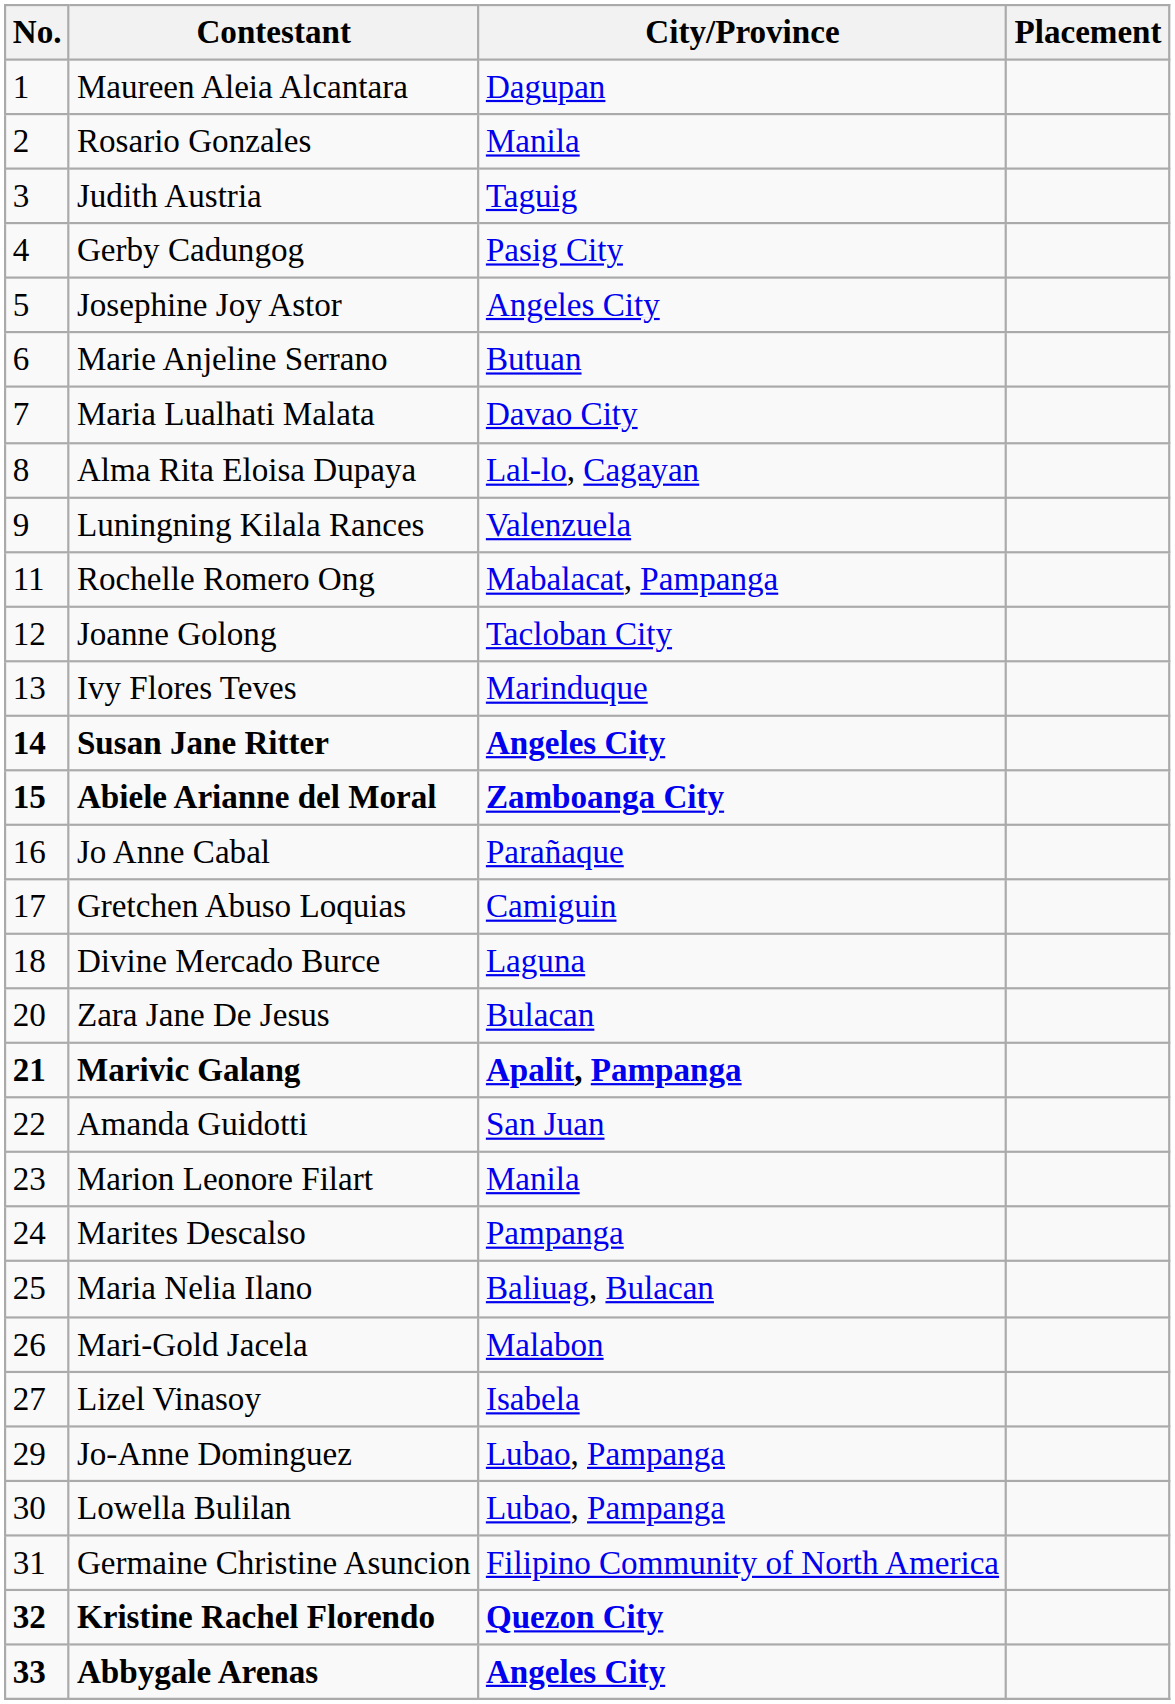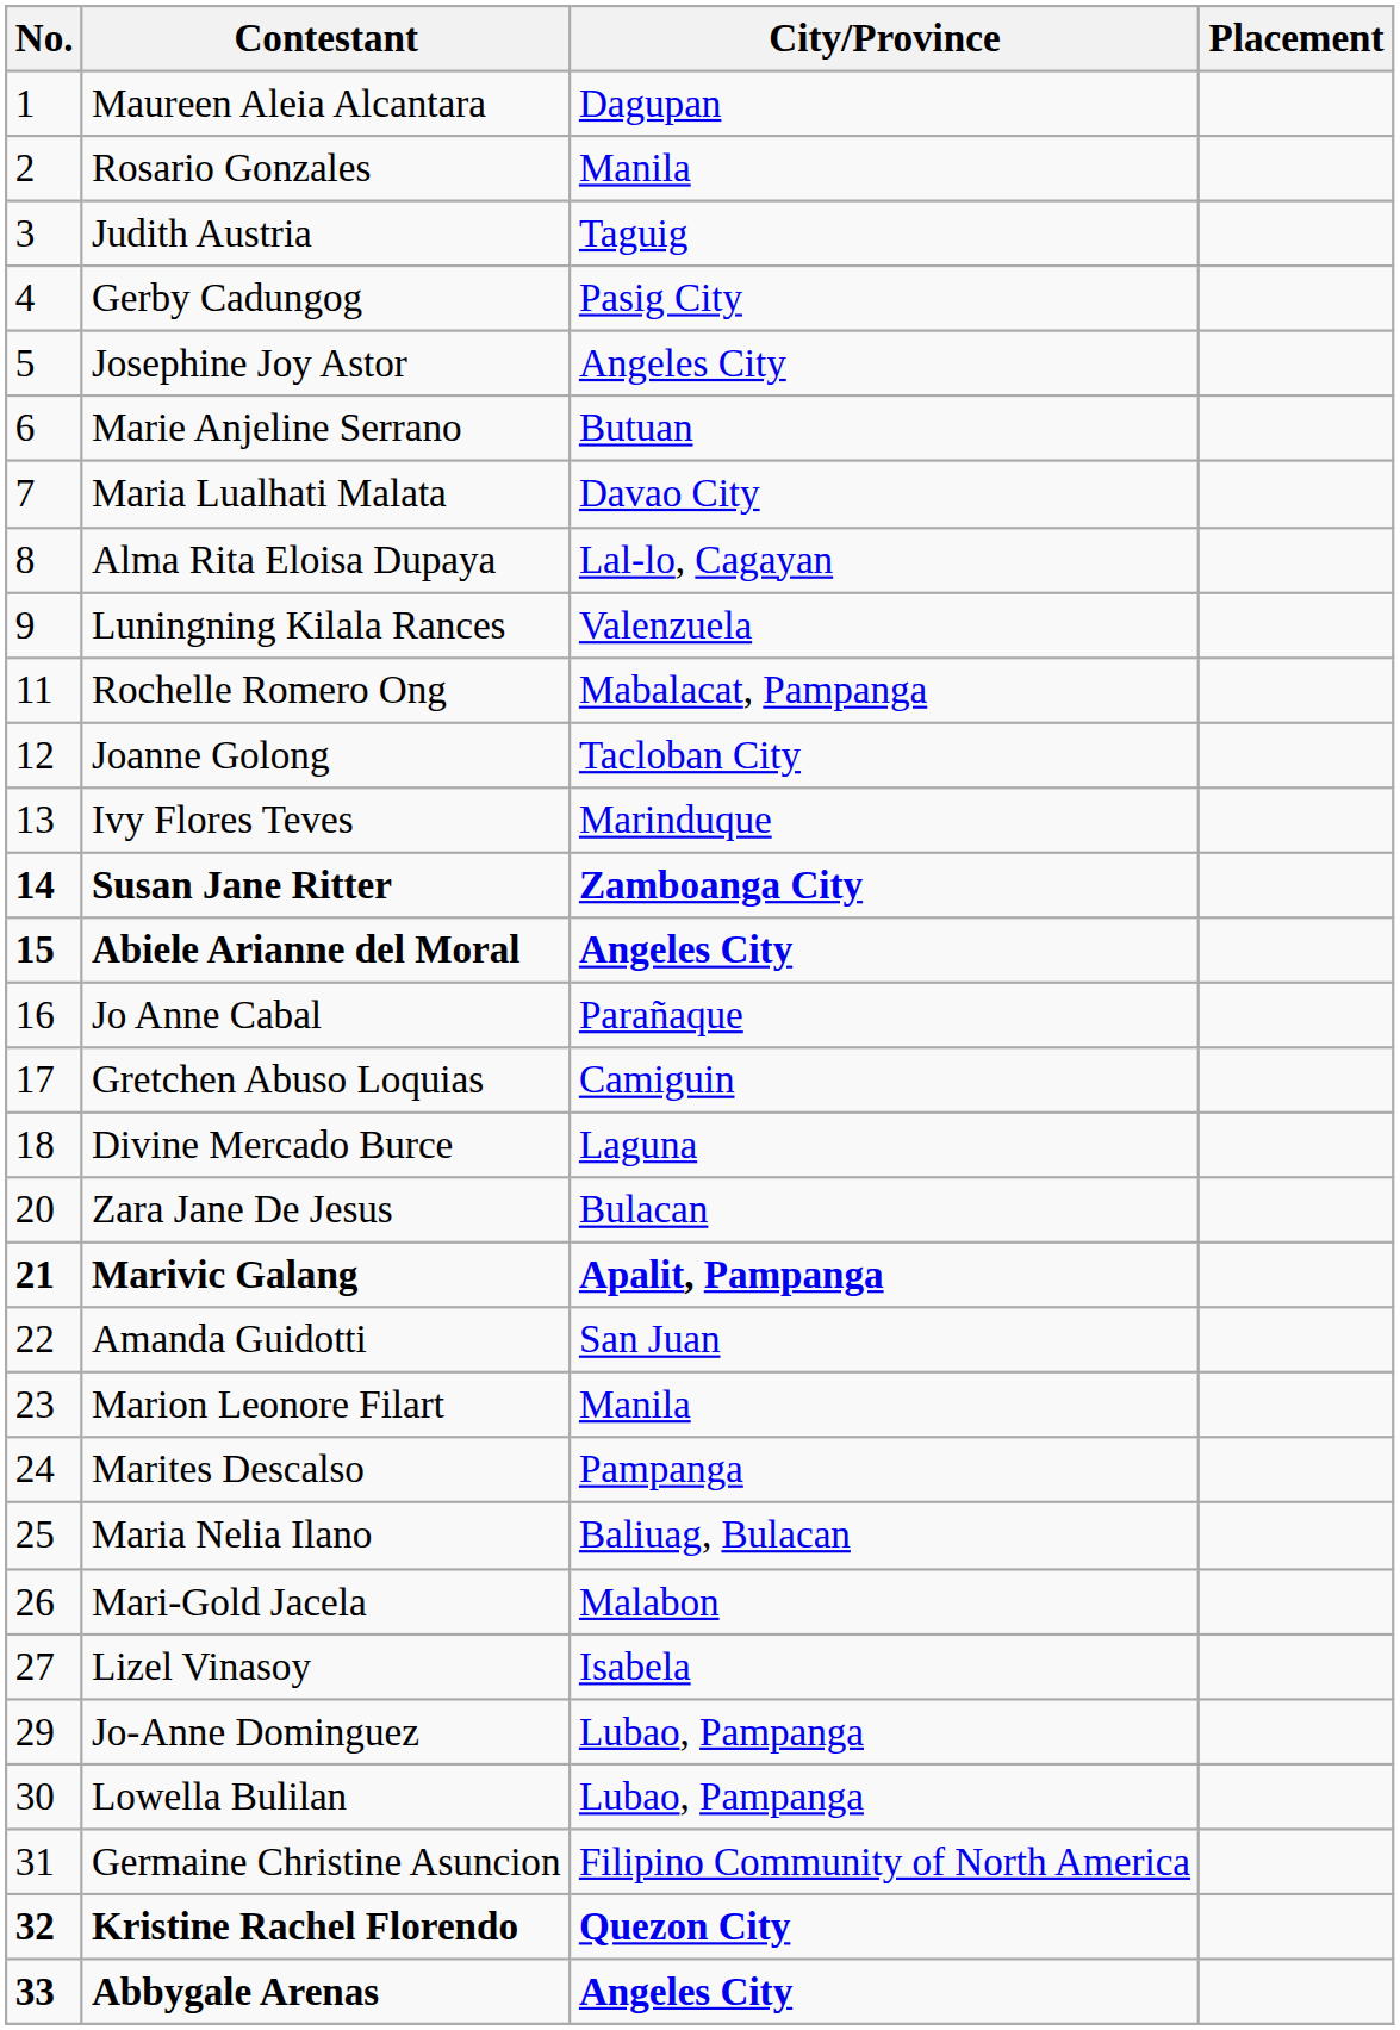 <table class="wikitable sortable" style="font-size:95%;">
 <tr>
 <th>No.</th>
 <th>Contestant</th>
 <th>City/Province</th>
 <th>Placement</th>
 </tr>
 <tr>
 <td>1</td>
 <td>Maureen Aleia Alcantara</td>
 <td><a href='#'>Dagupan</a></td>
 <td></td>
 </tr>
 <tr>
 <td>2</td>
 <td>Rosario Gonzales</td>
 <td><a href='#'>Manila</a></td>
 <td></td>
 </tr>
 <tr>
 <td>3</td>
 <td>Judith Austria</td>
 <td><a href='#'>Taguig</a></td>
 <td></td>
 </tr>
 <tr>
 <td>4</td>
 <td>Gerby Cadungog</td>
 <td><a href='#'>Pasig City</a></td>
 <td></td>
 </tr>
 <tr>
 <td>5</td>
 <td>Josephine Joy Astor</td>
 <td><a href='#'>Angeles City</a></td>
 <td></td>
 </tr>
 <tr>
 <td>6</td>
 <td>Marie Anjeline Serrano</td>
 <td><a href='#'>Butuan</a></td>
 <td></td>
 </tr>
 <tr>
 <td>7</td>
 <td>Maria Lualhati Malata</td>
 <td><a href='#'>Davao City</a></td>
 <td></td>
 </tr>
 <tr>
 <td>8</td>
 <td>Alma Rita Eloisa Dupaya</td>
 <td><a href='#'>Lal-lo</a>, <a href='#'>Cagayan</a></td>
 <td></td>
 </tr>
 <tr>
 <td>9</td>
 <td>Luningning Kilala Rances</td>
 <td><a href='#'>Valenzuela</a></td>
 <td></td>
 </tr>
 <tr>
 <td>11</td>
 <td>Rochelle Romero Ong</td>
 <td><a href='#'>Mabalacat</a>, <a href='#'>Pampanga</a></td>
 <td></td>
 </tr>
 <tr>
 <td>12</td>
 <td>Joanne Golong</td>
 <td><a href='#'>Tacloban City</a></td>
 <td></td>
 </tr>
 <tr>
 <td>13</td>
 <td>Ivy Flores Teves</td>
 <td><a href='#'>Marinduque</a></td>
 <td></td>
 </tr>
 <tr>
 <td><strong>14</strong></td>
 <td><strong>Susan Jane Ritter</strong></td>
-<td><strong><a href='#'>Angeles City</a></strong></td>
+<td><strong><a href='#'>Zamboanga City</a></strong></td>
 <td></td>
 </tr>
 <tr>
 <td><strong>15</strong></td>
 <td><strong>Abiele Arianne del Moral</strong></td>
-<td><strong><a href='#'>Zamboanga City</a></strong></td>
+<td><strong><a href='#'>Angeles City</a></strong></td>
 <td></td>
 </tr>
 <tr>
 <td>16</td>
 <td>Jo Anne Cabal</td>
 <td><a href='#'>Parañaque</a></td>
 <td></td>
 </tr>
 <tr>
 <td>17</td>
 <td>Gretchen Abuso Loquias</td>
 <td><a href='#'>Camiguin</a></td>
 <td></td>
 </tr>
 <tr>
 <td>18</td>
 <td>Divine Mercado Burce</td>
 <td><a href='#'>Laguna</a></td>
 <td></td>
 </tr>
 <tr>
 <td>20</td>
 <td>Zara Jane De Jesus</td>
 <td><a href='#'>Bulacan</a></td>
 <td></td>
 </tr>
 <tr>
 <td><strong>21</strong></td>
 <td><strong>Marivic Galang</strong></td>
 <td><strong><a href='#'>Apalit</a>, <a href='#'>Pampanga</a></strong></td>
 <td></td>
 </tr>
 <tr>
 <td>22</td>
 <td>Amanda Guidotti</td>
 <td><a href='#'>San Juan</a></td>
 <td></td>
 </tr>
 <tr>
 <td>23</td>
 <td>Marion Leonore Filart</td>
 <td><a href='#'>Manila</a></td>
 <td></td>
 </tr>
 <tr>
 <td>24</td>
 <td>Marites Descalso</td>
 <td><a href='#'>Pampanga</a></td>
 <td></td>
 </tr>
 <tr>
 <td>25</td>
 <td>Maria Nelia Ilano</td>
 <td><a href='#'>Baliuag</a>, <a href='#'>Bulacan</a></td>
 <td></td>
 </tr>
 <tr>
 <td>26</td>
 <td>Mari-Gold Jacela</td>
 <td><a href='#'>Malabon</a></td>
 <td></td>
 </tr>
 <tr>
 <td>27</td>
 <td>Lizel Vinasoy</td>
 <td><a href='#'>Isabela</a></td>
 <td></td>
 </tr>
 <tr>
 <td>29</td>
 <td>Jo-Anne Dominguez</td>
 <td><a href='#'>Lubao</a>, <a href='#'>Pampanga</a></td>
 <td></td>
 </tr>
 <tr>
 <td>30</td>
 <td>Lowella Bulilan</td>
 <td><a href='#'>Lubao</a>, <a href='#'>Pampanga</a></td>
 <td></td>
 </tr>
 <tr>
 <td>31</td>
 <td>Germaine Christine Asuncion</td>
 <td><a href='#'>Filipino Community of North America</a></td>
 <td></td>
 </tr>
 <tr>
 <td><strong>32</strong></td>
 <td><strong>Kristine Rachel Florendo</strong></td>
 <td><strong><a href='#'>Quezon City</a></strong></td>
 <td></td>
 </tr>
 <tr>
 <td><strong>33</strong></td>
 <td><strong>Abbygale Arenas</strong></td>
 <td><strong><a href='#'>Angeles City</a></strong></td>
 <td></td>
 </tr>
 <tr>
 </tr>
 </table>
